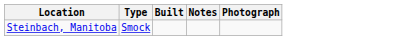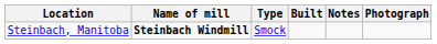 <table class="wikitable">
 <tr>
 <th>Location</th>
+<th>Name of mill</th>
 <th>Type</th>
 <th>Built</th>
 <th>Notes</th>
 <th>Photograph</th>
 </tr>
 <tr>
 <td><a href='#'>Steinbach, Manitoba</a></td>
+<td><strong>Steinbach Windmill</strong></td>
 <td><a href='#'>Smock</a></td>
 <td></td>
 <td></td>
 <td></td>
 </tr>
 </table>
